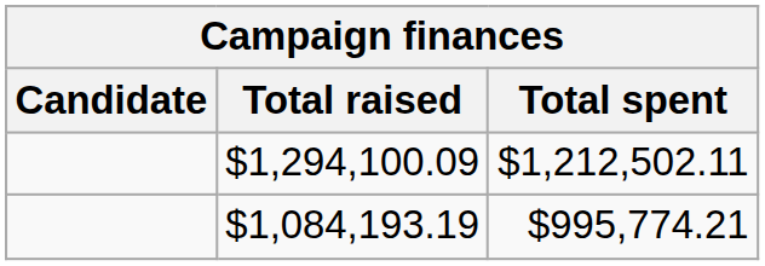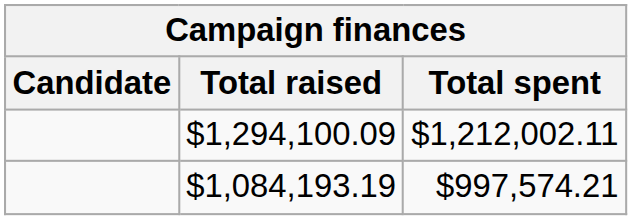 <table class="wikitable sortable">
 <tr>
 <th colspan=5>Campaign finances</th>
 </tr>
 <tr style="text-align:center;">
 <th>Candidate</th>
 <th>Total raised</th>
 <th>Total spent</th>
 </tr>
 <tr>
 <td></td>
 <td align=right>$1,294,100.09</td>
-<td align=right>$1,212,502.11</td>
+<td align=right>$1,212,002.11</td>
 </tr>
 <tr>
 <td></td>
 <td align=right>$1,084,193.19</td>
-<td align=right>$995,774.21</td>
+<td align=right>$997,574.21</td>
 </tr>
 </table>
